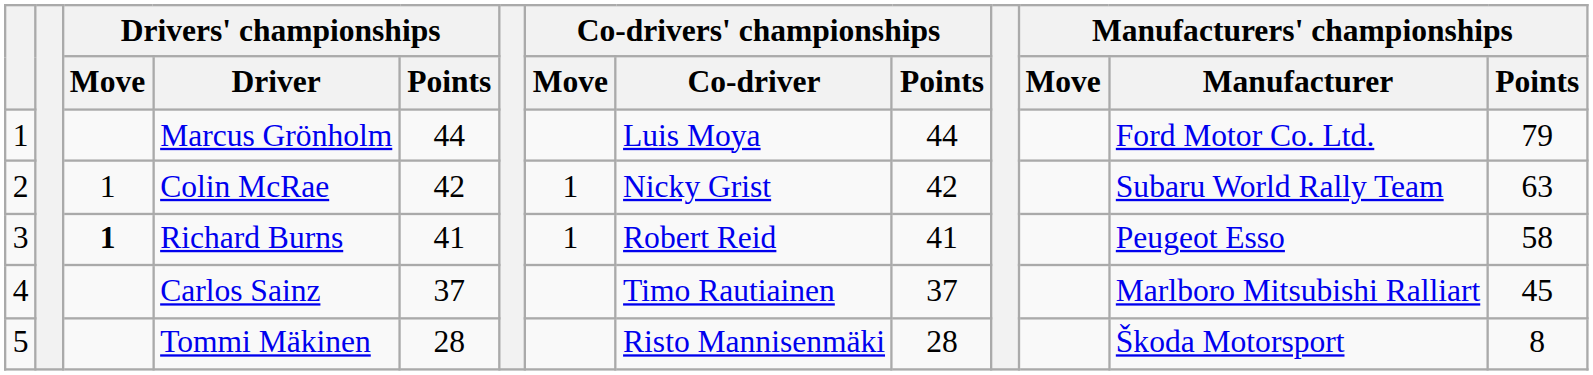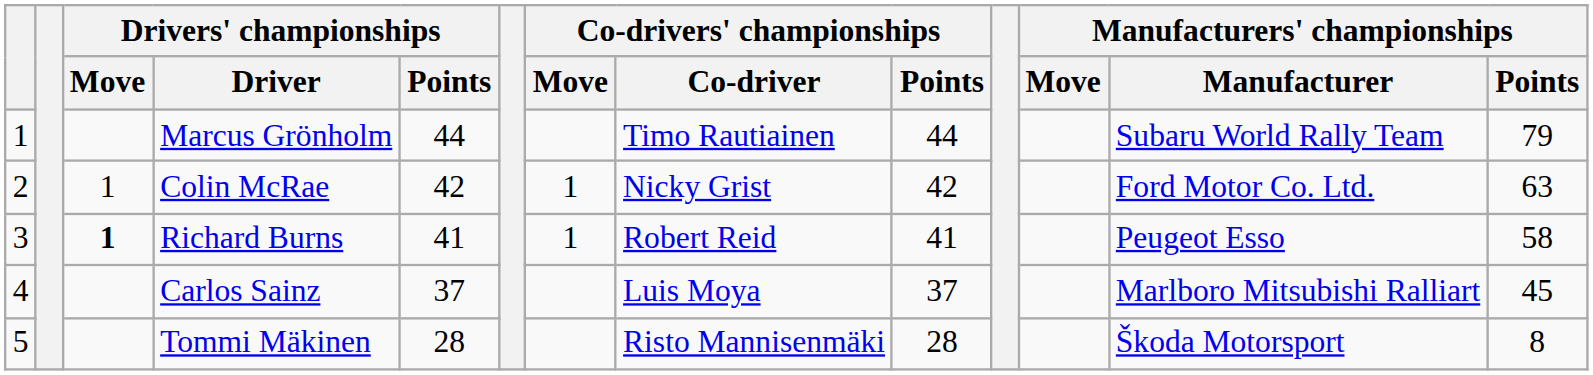 <table class="wikitable" style="font-size:85%;">
 <tr>
 <th rowspan="2"></th>
 <th rowspan="7" style="width:5px;"></th>
 <th colspan="3">Drivers' championships</th>
 <th rowspan="7" style="width:5px;"></th>
 <th colspan="3" nowrap>Co-drivers' championships</th>
 <th rowspan="7" style="width:5px;"></th>
 <th colspan="3" nowrap>Manufacturers' championships</th>
 </tr>
 <tr>
 <th>Move</th>
 <th>Driver</th>
 <th>Points</th>
 <th>Move</th>
 <th>Co-driver</th>
 <th>Points</th>
 <th>Move</th>
 <th>Manufacturer</th>
 <th>Points</th>
 </tr>
 <tr>
 <td align="center">1</td>
 <td align="center"></td>
 <td> <a href='#'>Marcus Grönholm</a></td>
 <td align="center">44</td>
 <td align="center"></td>
-<td> <a href='#'>Luis Moya</a></td>
+<td> <a href='#'>Timo Rautiainen</a></td>
 <td align="center">44</td>
 <td align="center"></td>
-<td> <a href='#'>Ford Motor Co. Ltd.</a></td>
+<td> <a href='#'>Subaru World Rally Team</a></td>
 <td align="center">79</td>
 </tr>
 <tr>
 <td align="center">2</td>
 <td align="center"> 1</td>
 <td> <a href='#'>Colin McRae</a></td>
 <td align="center">42</td>
 <td align="center"> 1</td>
 <td> <a href='#'>Nicky Grist</a></td>
 <td align="center">42</td>
 <td align="center"></td>
-<td> <a href='#'>Subaru World Rally Team</a></td>
+<td> <a href='#'>Ford Motor Co. Ltd.</a></td>
 <td align="center">63</td>
 </tr>
 <tr>
 <td align="center">3</td>
 <td align="center"><strong> 1</strong></td>
 <td> <a href='#'>Richard Burns</a></td>
 <td align="center">41</td>
 <td align="center"> 1</td>
 <td> <a href='#'>Robert Reid</a></td>
 <td align="center">41</td>
 <td align="center"></td>
 <td> <a href='#'>Peugeot Esso</a></td>
 <td align="center">58</td>
 </tr>
 <tr>
 <td align="center">4</td>
 <td align="center"></td>
 <td> <a href='#'>Carlos Sainz</a></td>
 <td align="center">37</td>
 <td align="center"></td>
-<td> <a href='#'>Timo Rautiainen</a></td>
+<td> <a href='#'>Luis Moya</a></td>
 <td align="center">37</td>
 <td align="center"></td>
 <td> <a href='#'>Marlboro Mitsubishi Ralliart</a></td>
 <td align="center">45</td>
 </tr>
 <tr>
 <td align="center">5</td>
 <td align="center"></td>
 <td> <a href='#'>Tommi Mäkinen</a></td>
 <td align="center">28</td>
 <td align="center"></td>
 <td> <a href='#'>Risto Mannisenmäki</a></td>
 <td align="center">28</td>
 <td align="center"></td>
 <td> <a href='#'>Škoda Motorsport</a></td>
 <td align="center">8</td>
 </tr>
 </table>
